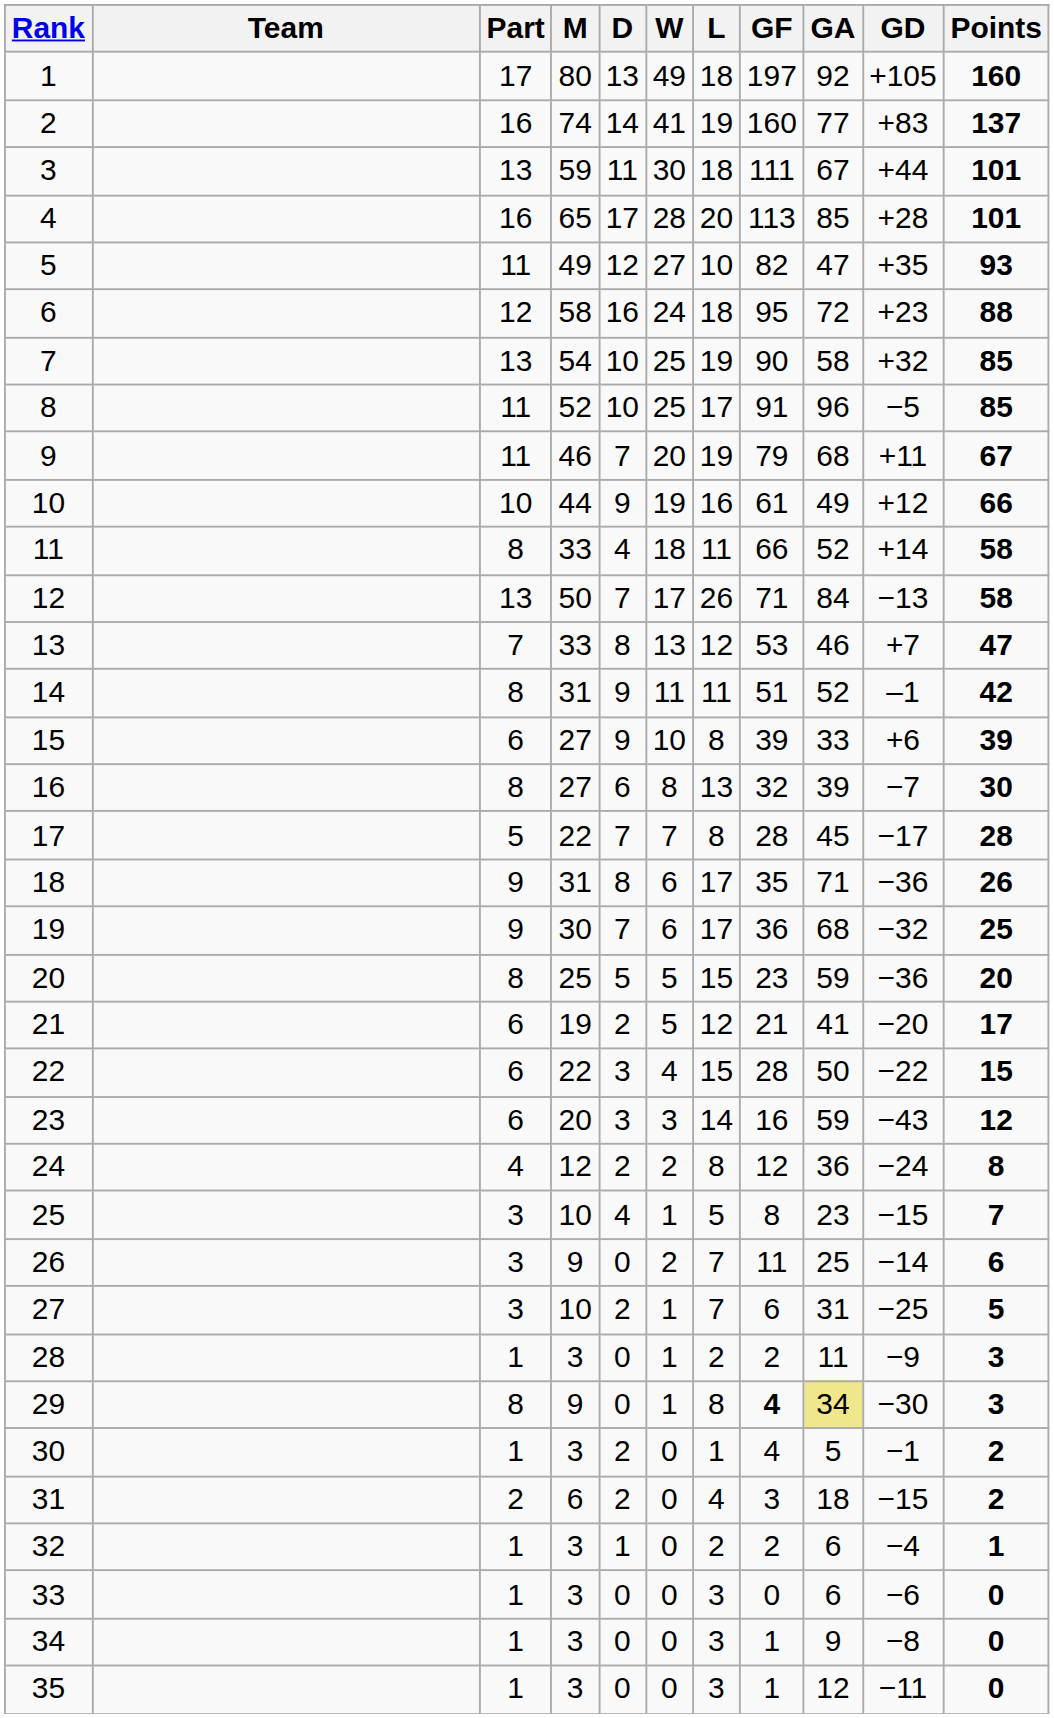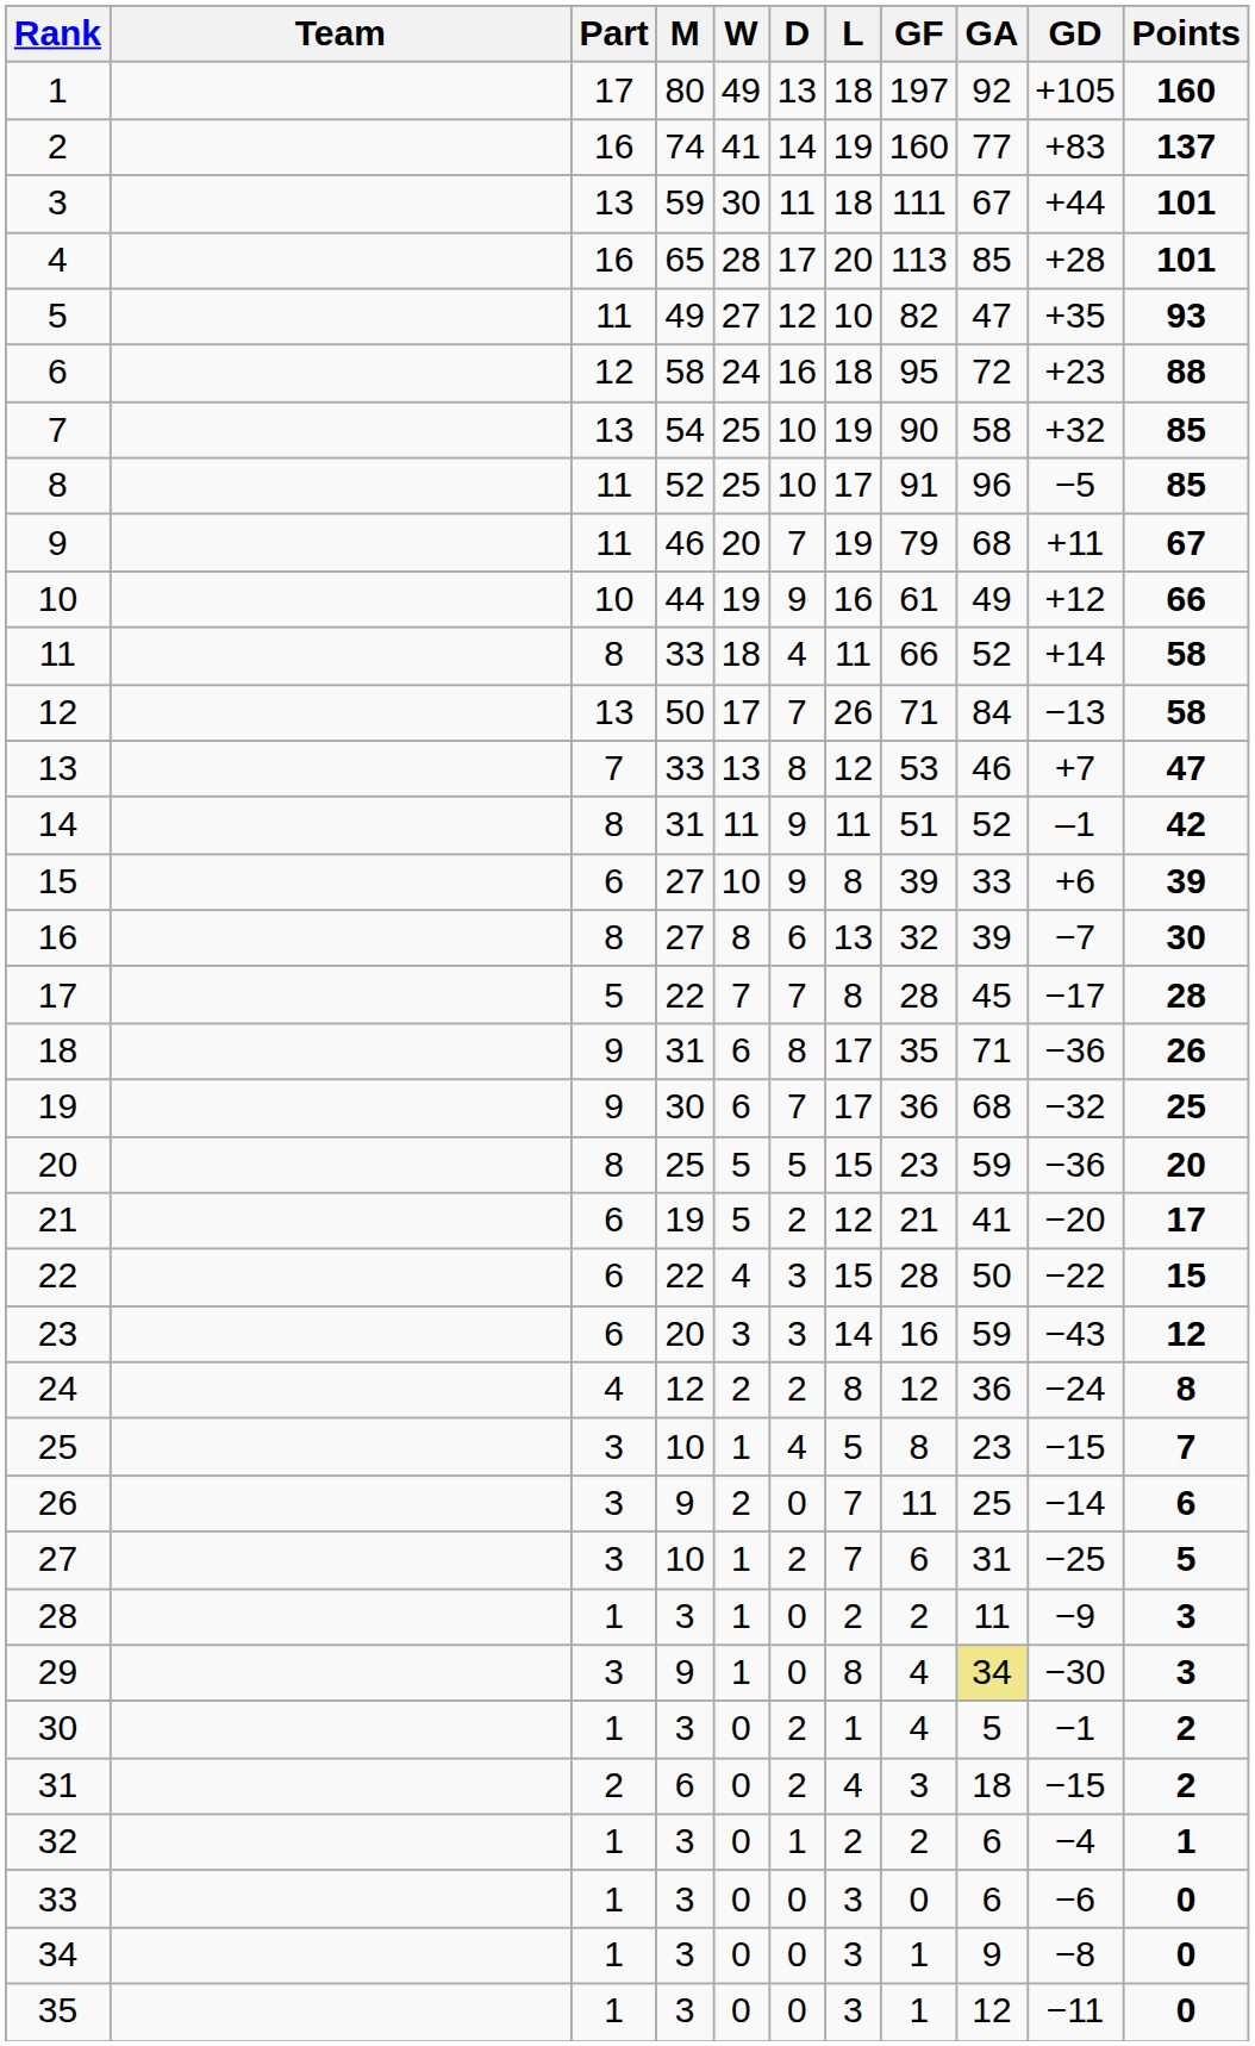 <table class="wikitable sortable" style="text-align:center">
 <tr>
 <th><a href='#'>Rank</a></th>
 <th width="200">Team</th>
 <th>Part</th>
 <th>M</th>
+<th>W</th>
 <th>D</th>
-<th>W</th>
 <th>L</th>
 <th>GF</th>
 <th>GA</th>
 <th>GD</th>
 <th>Points</th>
 </tr>
 <tr>
 <td>1</td>
 <td align=left></td>
 <td>17</td>
 <td>80</td>
+<td>49</td>
 <td>13</td>
-<td>49</td>
 <td>18</td>
 <td>197</td>
 <td>92</td>
 <td>+105</td>
 <td><strong>160</strong></td>
 </tr>
 <tr>
 <td>2</td>
 <td align=left></td>
 <td>16</td>
 <td>74</td>
+<td>41</td>
 <td>14</td>
-<td>41</td>
 <td>19</td>
 <td>160</td>
 <td>77</td>
 <td>+83</td>
 <td><strong>137</strong></td>
 </tr>
 <tr>
 <td>3</td>
 <td align=left></td>
 <td>13</td>
 <td>59</td>
+<td>30</td>
 <td>11</td>
-<td>30</td>
 <td>18</td>
 <td>111</td>
 <td>67</td>
 <td>+44</td>
 <td><strong>101</strong></td>
 </tr>
 <tr>
 <td>4</td>
 <td align=left></td>
 <td>16</td>
 <td>65</td>
+<td>28</td>
 <td>17</td>
-<td>28</td>
 <td>20</td>
 <td>113</td>
 <td>85</td>
 <td>+28</td>
 <td><strong>101</strong></td>
 </tr>
 <tr>
 <td>5</td>
 <td align=left></td>
 <td>11</td>
 <td>49</td>
+<td>27</td>
 <td>12</td>
-<td>27</td>
 <td>10</td>
 <td>82</td>
 <td>47</td>
 <td>+35</td>
 <td><strong>93</strong></td>
 </tr>
 <tr>
 <td>6</td>
 <td align=left></td>
 <td>12</td>
 <td>58</td>
+<td>24</td>
 <td>16</td>
-<td>24</td>
 <td>18</td>
 <td>95</td>
 <td>72</td>
 <td>+23</td>
 <td><strong>88</strong></td>
 </tr>
 <tr>
 <td>7</td>
 <td align="left"></td>
 <td>13</td>
 <td>54</td>
+<td>25</td>
 <td>10</td>
-<td>25</td>
 <td>19</td>
 <td>90</td>
 <td>58</td>
 <td>+32</td>
 <td><strong>85</strong></td>
 </tr>
 <tr>
 <td>8</td>
 <td align="left"></td>
 <td>11</td>
 <td>52</td>
+<td>25</td>
 <td>10</td>
-<td>25</td>
 <td>17</td>
 <td>91</td>
 <td>96</td>
 <td>−5</td>
 <td><strong>85</strong></td>
 </tr>
 <tr>
 <td>9</td>
 <td align="left"></td>
 <td>11</td>
 <td>46</td>
+<td>20</td>
 <td>7</td>
-<td>20</td>
 <td>19</td>
 <td>79</td>
 <td>68</td>
 <td>+11</td>
 <td><strong>67</strong></td>
 </tr>
 <tr>
 <td>10</td>
 <td align="left"></td>
 <td>10</td>
 <td>44</td>
+<td>19</td>
 <td>9</td>
-<td>19</td>
 <td>16</td>
 <td>61</td>
 <td>49</td>
 <td>+12</td>
 <td><strong>66</strong></td>
 </tr>
 <tr>
 <td>11</td>
 <td align=left></td>
 <td>8</td>
 <td>33</td>
+<td>18</td>
 <td>4</td>
-<td>18</td>
 <td>11</td>
 <td>66</td>
 <td>52</td>
 <td>+14</td>
 <td><strong>58</strong></td>
 </tr>
 <tr>
 <td>12</td>
 <td align=left></td>
 <td>13</td>
 <td>50</td>
+<td>17</td>
 <td>7</td>
-<td>17</td>
 <td>26</td>
 <td>71</td>
 <td>84</td>
 <td>−13</td>
 <td><strong>58</strong></td>
 </tr>
 <tr>
 <td>13</td>
 <td align=left></td>
 <td>7</td>
 <td>33</td>
+<td>13</td>
 <td>8</td>
-<td>13</td>
 <td>12</td>
 <td>53</td>
 <td>46</td>
 <td>+7</td>
 <td><strong>47</strong></td>
 </tr>
 <tr>
 <td>14</td>
 <td align=left></td>
 <td>8</td>
 <td>31</td>
+<td>11</td>
 <td>9</td>
-<td>11</td>
 <td>11</td>
 <td>51</td>
 <td>52</td>
 <td>–1</td>
 <td><strong>42</strong></td>
 </tr>
 <tr>
 <td>15</td>
 <td align=left></td>
 <td>6</td>
 <td>27</td>
+<td>10</td>
 <td>9</td>
-<td>10</td>
 <td>8</td>
 <td>39</td>
 <td>33</td>
 <td>+6</td>
 <td><strong>39</strong></td>
 </tr>
 <tr>
 <td>16</td>
 <td align=left></td>
 <td>8</td>
 <td>27</td>
+<td>8</td>
 <td>6</td>
-<td>8</td>
 <td>13</td>
 <td>32</td>
 <td>39</td>
 <td>−7</td>
 <td><strong>30</strong></td>
 </tr>
 <tr>
 <td>17</td>
 <td align=left></td>
 <td>5</td>
 <td>22</td>
 <td>7</td>
 <td>7</td>
 <td>8</td>
 <td>28</td>
 <td>45</td>
 <td>−17</td>
 <td><strong>28</strong></td>
 </tr>
 <tr>
 <td>18</td>
 <td align=left></td>
 <td>9</td>
 <td>31</td>
+<td>6</td>
 <td>8</td>
-<td>6</td>
 <td>17</td>
 <td>35</td>
 <td>71</td>
 <td>−36</td>
 <td><strong>26</strong></td>
 </tr>
 <tr>
 <td>19</td>
 <td align=left></td>
 <td>9</td>
 <td>30</td>
+<td>6</td>
 <td>7</td>
-<td>6</td>
 <td>17</td>
 <td>36</td>
 <td>68</td>
 <td>−32</td>
 <td><strong>25</strong></td>
 </tr>
 <tr>
 <td>20</td>
 <td align=left></td>
 <td>8</td>
 <td>25</td>
 <td>5</td>
 <td>5</td>
 <td>15</td>
 <td>23</td>
 <td>59</td>
 <td>−36</td>
 <td><strong>20</strong></td>
 </tr>
 <tr>
 <td>21</td>
 <td align=left></td>
 <td>6</td>
 <td>19</td>
+<td>5</td>
 <td>2</td>
-<td>5</td>
 <td>12</td>
 <td>21</td>
 <td>41</td>
 <td>−20</td>
 <td><strong>17</strong></td>
 </tr>
 <tr>
 <td>22</td>
 <td align=left></td>
 <td>6</td>
 <td>22</td>
+<td>4</td>
 <td>3</td>
-<td>4</td>
 <td>15</td>
 <td>28</td>
 <td>50</td>
 <td>−22</td>
 <td><strong>15</strong></td>
 </tr>
 <tr>
 <td>23</td>
 <td align=left></td>
 <td>6</td>
 <td>20</td>
 <td>3</td>
 <td>3</td>
 <td>14</td>
 <td>16</td>
 <td>59</td>
 <td>−43</td>
 <td><strong>12</strong></td>
 </tr>
 <tr>
 <td>24</td>
 <td align=left></td>
 <td>4</td>
 <td>12</td>
 <td>2</td>
 <td>2</td>
 <td>8</td>
 <td>12</td>
 <td>36</td>
 <td>−24</td>
 <td><strong>8</strong></td>
 </tr>
 <tr>
 <td>25</td>
 <td align=left></td>
 <td>3</td>
 <td>10</td>
+<td>1</td>
 <td>4</td>
-<td>1</td>
 <td>5</td>
 <td>8</td>
 <td>23</td>
 <td>−15</td>
 <td><strong>7</strong></td>
 </tr>
 <tr>
 <td>26</td>
 <td align=left></td>
 <td>3</td>
 <td>9</td>
+<td>2</td>
 <td>0</td>
-<td>2</td>
 <td>7</td>
 <td>11</td>
 <td>25</td>
 <td>−14</td>
 <td><strong>6</strong></td>
 </tr>
 <tr>
 <td>27</td>
 <td align=left></td>
 <td>3</td>
 <td>10</td>
+<td>1</td>
 <td>2</td>
-<td>1</td>
 <td>7</td>
 <td>6</td>
 <td>31</td>
 <td>−25</td>
 <td><strong>5</strong></td>
 </tr>
 <tr>
 <td>28</td>
 <td align=left></td>
 <td>1</td>
 <td>3</td>
+<td>1</td>
 <td>0</td>
-<td>1</td>
 <td>2</td>
 <td>2</td>
 <td>11</td>
 <td>−9</td>
 <td><strong>3</strong></td>
 </tr>
 <tr>
 <td>29</td>
 <td align=left></td>
+<td>3</td>
+<td>9</td>
+<td>1</td>
+<td>0</td>
 <td>8</td>
-<td>9</td>
-<td>0</td>
-<td>1</td>
-<td>8</td>
-<td><strong>4</strong></td>
+<td>4</td>
 <td style="background: khaki;">34</td>
 <td>−30</td>
 <td><strong>3</strong></td>
 </tr>
 <tr>
 <td>30</td>
 <td align=left></td>
 <td>1</td>
 <td>3</td>
+<td>0</td>
 <td>2</td>
-<td>0</td>
 <td>1</td>
 <td>4</td>
 <td>5</td>
 <td>−1</td>
 <td><strong>2</strong></td>
 </tr>
 <tr>
 <td>31</td>
 <td align=left></td>
 <td>2</td>
 <td>6</td>
+<td>0</td>
 <td>2</td>
-<td>0</td>
 <td>4</td>
 <td>3</td>
 <td>18</td>
 <td>−15</td>
 <td><strong>2</strong></td>
 </tr>
 <tr>
 <td>32</td>
 <td align=left></td>
 <td>1</td>
 <td>3</td>
+<td>0</td>
 <td>1</td>
-<td>0</td>
 <td>2</td>
 <td>2</td>
 <td>6</td>
 <td>−4</td>
 <td><strong>1</strong></td>
 </tr>
 <tr>
 <td>33</td>
 <td align=left></td>
 <td>1</td>
 <td>3</td>
 <td>0</td>
 <td>0</td>
 <td>3</td>
 <td>0</td>
 <td>6</td>
 <td>−6</td>
 <td><strong>0</strong></td>
 </tr>
 <tr>
 <td>34</td>
 <td align=left></td>
 <td>1</td>
 <td>3</td>
 <td>0</td>
 <td>0</td>
 <td>3</td>
 <td>1</td>
 <td>9</td>
 <td>−8</td>
 <td><strong>0</strong></td>
 </tr>
 <tr>
 <td>35</td>
 <td align=left></td>
 <td>1</td>
 <td>3</td>
 <td>0</td>
 <td>0</td>
 <td>3</td>
 <td>1</td>
 <td>12</td>
 <td>−11</td>
 <td><strong>0</strong></td>
 </tr>
 </table>
